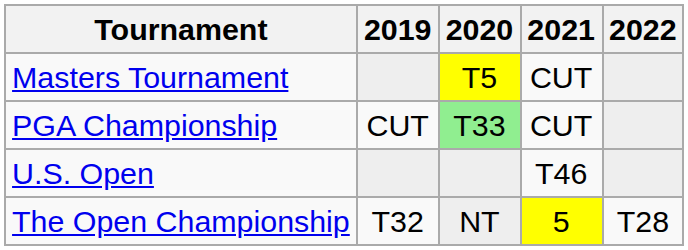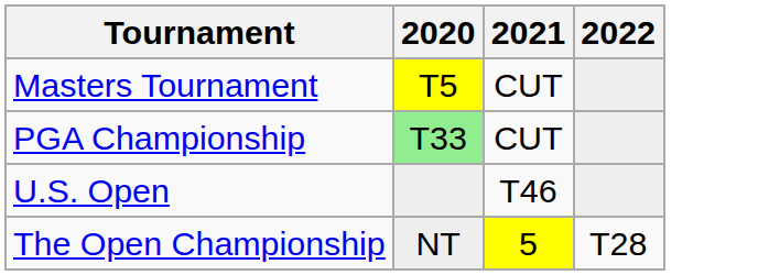 <table class="wikitable" style="font-size:95%;text-align:center;">
 <tr>
 <th>Tournament</th>
-<th>2019</th>
 <th>2020</th>
 <th>2021</th>
 <th>2022</th>
 </tr>
 <tr>
 <td align=left><a href='#'>Masters Tournament</a></td>
-<td style="background:#eeeeee;"></td>
 <td style="background:yellow;">T5</td>
 <td>CUT</td>
 <td style="background:#eeeeee;"></td>
 </tr>
 <tr>
 <td align=left><a href='#'>PGA Championship</a></td>
-<td>CUT</td>
 <td style="background: lightgreen;">T33</td>
 <td>CUT</td>
 <td style="background:#eeeeee;"></td>
 </tr>
 <tr>
 <td align=left><a href='#'>U.S. Open</a></td>
 <td style="background:#eeeeee;"></td>
-<td style="background:#eeeeee;"></td>
 <td>T46</td>
 <td style="background:#eeeeee;"></td>
 </tr>
 <tr>
 <td align=left><a href='#'>The Open Championship</a></td>
-<td>T32</td>
 <td style="background:#eeeeee;">NT</td>
 <td style="background:yellow;">5</td>
 <td>T28</td>
 </tr>
 </table>
